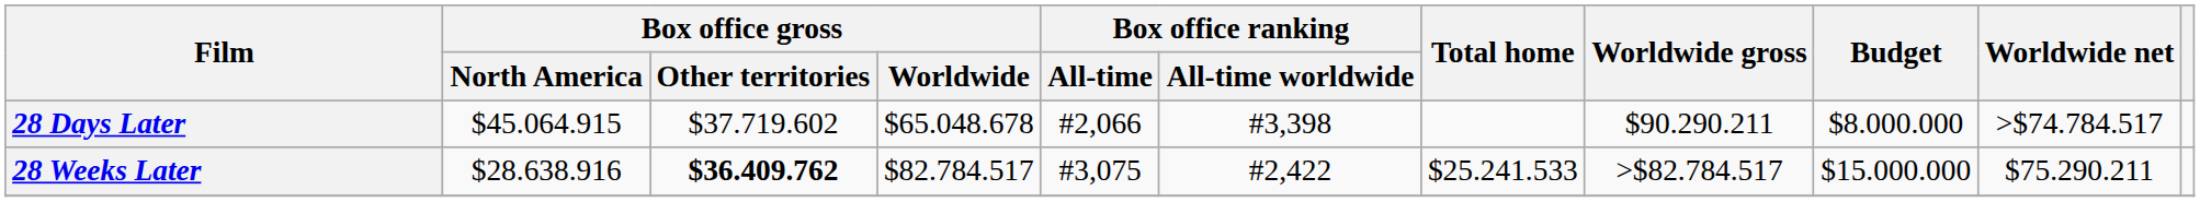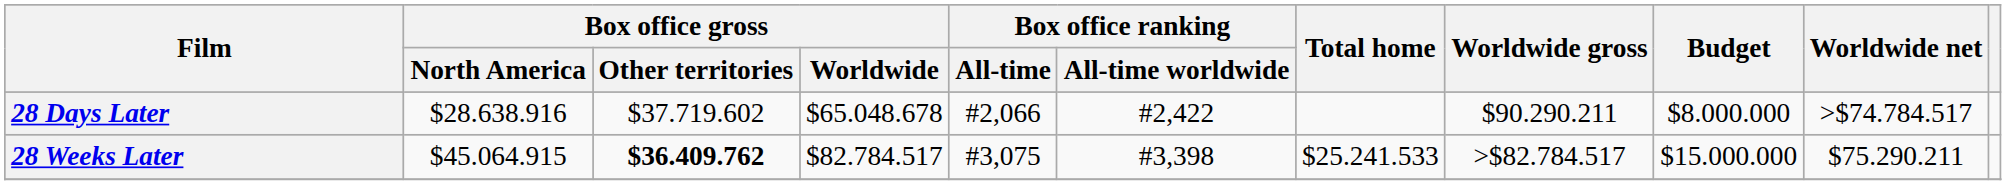 <table class="wikitable plainrowheaders sortable" style="text-align: center;">
 <tr>
 <th rowspan="2" style="width:20%;">Film</th>
 <th colspan="3">Box office gross</th>
 <th colspan="2">Box office ranking</th>
 <th rowspan="2">Total home </th>
 <th rowspan="2">Worldwide gross </th>
 <th rowspan="2">Budget</th>
 <th rowspan="2">Worldwide net </th>
 <th rowspan="2"></th>
 </tr>
 <tr>
 <th>North America</th>
 <th>Other territories</th>
 <th>Worldwide</th>
 <th>All-time </th>
 <th>All-time worldwide</th>
 </tr>
 <tr>
 <th scope="row" style="text-align: left;"><em><a href='#'>28 Days Later</a></em></th>
-<td>$45.064.915</td>
+<td>$28.638.916</td>
 <td>$37.719.602</td>
 <td>$65.048.678</td>
 <td>#2,066</td>
-<td>#3,398</td>
+<td>#2,422</td>
 <td></td>
 <td>$90.290.211</td>
 <td>$8.000.000</td>
 <td>>$74.784.517</td>
 <td></td>
 </tr>
 <tr>
 <th scope="row" style="text-align: left;"><em><a href='#'>28 Weeks Later</a></em></th>
-<td>$28.638.916</td>
+<td>$45.064.915</td>
 <td><strong>$36.409.762</strong></td>
 <td>$82.784.517</td>
 <td>#3,075</td>
-<td>#2,422</td>
+<td>#3,398</td>
 <td>$25.241.533</td>
 <td>>$82.784.517</td>
 <td>$15.000.000</td>
 <td>$75.290.211</td>
 <td></td>
 </tr>
 <tr>
 </tr>
 <tr>
 </tr>
 </table>
